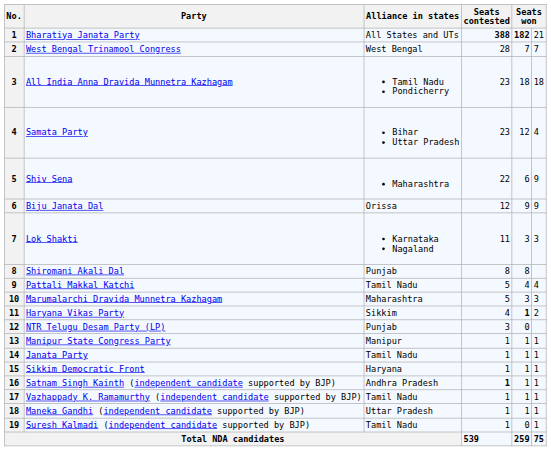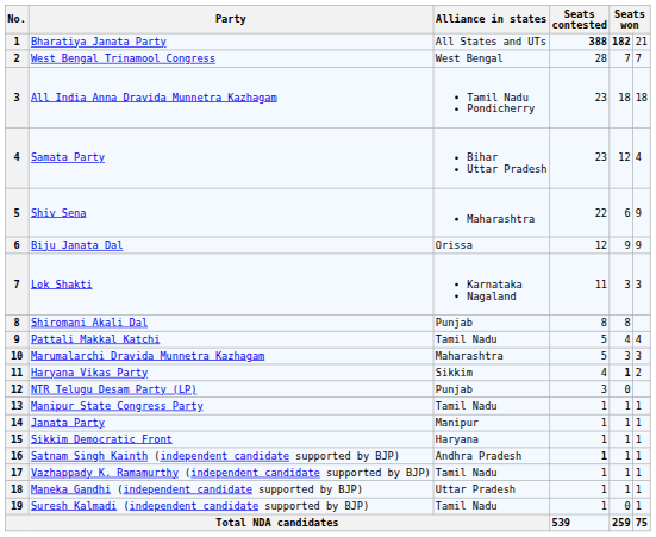 <table class="wikitable sortable" style="background-color:#F4F9FF;">
 <tr>
 <th>No.</th>
 <th>Party</th>
 <th>Alliance in states</th>
 <th>Seats <br>contested</th>
 <th colspan="2">Seats <br>won</th>
 </tr>
 <tr>
 <th align="center">1</th>
 <td><a href='#'>Bharatiya Janata Party</a></td>
 <td>All States and UTs</td>
 <td align=right><strong>388</strong></td>
 <td align=right><strong>182</strong></td>
 <td> 21</td>
 </tr>
 <tr>
 <th align="center">2</th>
 <td><a href='#'>West Bengal Trinamool Congress</a></td>
 <td>West Bengal</td>
 <td align=right>28</td>
 <td align=right>7</td>
 <td> 7</td>
 </tr>
 <tr>
 <th align="center">3</th>
 <td><a href='#'>All India Anna Dravida Munnetra Kazhagam</a></td>
 <td><br><ul><li>Tamil Nadu</li><li>Pondicherry</li></ul></td>
 <td align=right>23</td>
 <td align=right>18</td>
 <td> 18</td>
 </tr>
 <tr>
 <th align="center">4</th>
 <td><a href='#'>Samata Party</a></td>
 <td><br><ul><li>Bihar</li><li>Uttar Pradesh</li></ul></td>
 <td align=right>23</td>
 <td align=right>12</td>
 <td> 4</td>
 </tr>
 <tr>
 <th align="center">5</th>
 <td><a href='#'>Shiv Sena</a></td>
 <td><br><ul><li>Maharashtra</li></ul></td>
 <td align=right>22</td>
 <td align=right>6</td>
 <td> 9</td>
 </tr>
 <tr>
 <th align="center">6</th>
 <td><a href='#'>Biju Janata Dal</a></td>
 <td>Orissa</td>
 <td align=right>12</td>
 <td align=right>9</td>
 <td> 9</td>
 </tr>
 <tr>
 <th align="center">7</th>
 <td><a href='#'>Lok Shakti</a></td>
 <td><br><ul><li>Karnataka</li><li>Nagaland</li></ul></td>
 <td align=right>11</td>
 <td align=right>3</td>
 <td> 3</td>
 </tr>
 <tr>
 <th align="center">8</th>
 <td><a href='#'>Shiromani Akali Dal</a></td>
 <td>Punjab</td>
 <td align=right>8</td>
 <td align=right>8</td>
 <td></td>
 </tr>
 <tr>
 <th align="center">9</th>
 <td><a href='#'>Pattali Makkal Katchi</a></td>
 <td>Tamil Nadu</td>
 <td align=right>5</td>
 <td align=right>4</td>
 <td> 4</td>
 </tr>
 <tr>
 <th align="center">10</th>
 <td><a href='#'>Marumalarchi Dravida Munnetra Kazhagam</a></td>
 <td>Maharashtra</td>
 <td align=right>5</td>
 <td align=right>3</td>
 <td> 3</td>
 </tr>
 <tr>
 <th align="center">11</th>
 <td><a href='#'>Haryana Vikas Party</a></td>
 <td>Sikkim</td>
 <td align=right>4</td>
 <td align=right><strong>1</strong></td>
 <td> 2</td>
 </tr>
 <tr>
 <th align="center">12</th>
 <td><a href='#'>NTR Telugu Desam Party (LP)</a></td>
 <td>Punjab</td>
 <td align=right>3</td>
 <td align=right>0</td>
 <td></td>
 </tr>
 <tr>
 <th align="center">13</th>
 <td><a href='#'>Manipur State Congress Party</a></td>
-<td>Manipur</td>
+<td>Tamil Nadu</td>
 <td align=right>1</td>
 <td align=right>1</td>
 <td> 1</td>
 </tr>
 <tr>
 <th align="center">14</th>
 <td><a href='#'>Janata Party</a></td>
-<td>Tamil Nadu</td>
+<td>Manipur</td>
 <td align=right>1</td>
 <td align=right>1</td>
 <td> 1</td>
 </tr>
 <tr>
 <th align="center">15</th>
 <td><a href='#'>Sikkim Democratic Front</a></td>
 <td>Haryana</td>
 <td align=right>1</td>
 <td align=right>1</td>
 <td> 1</td>
 </tr>
 <tr>
 <th align="center">16</th>
 <td><a href='#'>Satnam Singh Kainth</a> (<a href='#'>independent candidate</a> supported by BJP)</td>
 <td>Andhra Pradesh</td>
 <td align=right><strong>1</strong></td>
 <td align=right>1</td>
 <td> 1</td>
 </tr>
 <tr>
 <th align="center">17</th>
 <td><a href='#'>Vazhappady K. Ramamurthy</a> (<a href='#'>independent candidate</a> supported by BJP)</td>
 <td>Tamil Nadu</td>
 <td align=right>1</td>
 <td align=right>1</td>
 <td> 1</td>
 </tr>
 <tr>
 <th align="center">18</th>
 <td><a href='#'>Maneka Gandhi</a> (<a href='#'>independent candidate</a> supported by BJP)</td>
 <td>Uttar Pradesh</td>
 <td align=right>1</td>
 <td align=right>1</td>
 <td> 1</td>
 </tr>
 <tr>
 <th align="center">19</th>
 <td><a href='#'>Suresh Kalmadi</a> (<a href='#'>independent candidate</a> supported by BJP)</td>
 <td>Tamil Nadu</td>
 <td align=right>1</td>
 <td align=right>0</td>
 <td> 1</td>
 </tr>
 <tr>
 <th colspan="3">Total NDA candidates</th>
 <td><strong>539</strong></td>
 <td><strong>259</strong></td>
 <td><strong> 75</strong></td>
 </tr>
 </table>
